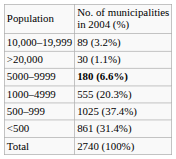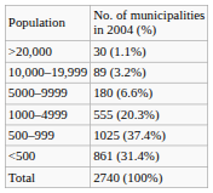 <table class="wikitable">
 <tr>
 <td>Population</td>
 <td>No. of municipalities<br> in 2004 (%)</td>
 </tr>
 <tr>
+<td>>20,000</td>
+<td>30 (1.1%)</td>
+</tr>
+<tr>
 <td>10,000–19,999</td>
 <td>89 (3.2%)</td>
 </tr>
 <tr>
-<td>>20,000</td>
-<td>30 (1.1%)</td>
-</tr>
-<tr>
 <td>5000–9999</td>
-<td><strong>180 (6.6%)</strong></td>
+<td>180 (6.6%)</td>
 </tr>
 <tr>
 <td>1000–4999</td>
 <td>555 (20.3%)</td>
 </tr>
 <tr>
 <td>500–999</td>
 <td>1025 (37.4%)</td>
 </tr>
 <tr>
 <td><500</td>
 <td>861 (31.4%)</td>
 </tr>
 <tr>
 <td>Total</td>
 <td>2740 (100%)</td>
 </tr>
 </table>
